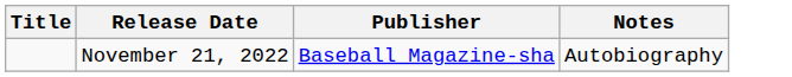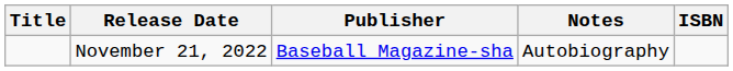 <table class="wikitable">
 <tr>
 <th>Title</th>
 <th>Release Date</th>
 <th>Publisher</th>
 <th>Notes</th>
+<th>ISBN</th>
 </tr>
 <tr>
 <td></td>
 <td>November 21, 2022</td>
 <td><a href='#'>Baseball Magazine-sha</a></td>
 <td>Autobiography</td>
+<td></td>
 </tr>
 </table>
